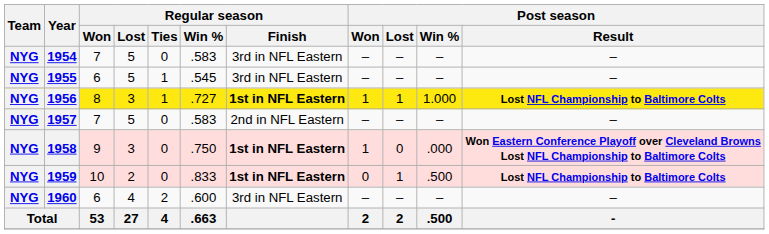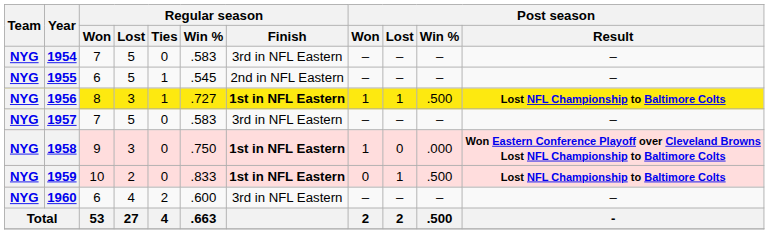 <table class="wikitable" style="font-size: 95%; text-align:center;">
 <tr>
 <th rowspan="2">Team</th>
 <th rowspan="2">Year</th>
 <th colspan="5">Regular season</th>
 <th colspan="4">Post season</th>
 </tr>
 <tr>
 <th>Won</th>
 <th>Lost</th>
 <th>Ties</th>
 <th>Win %</th>
 <th>Finish</th>
 <th>Won</th>
 <th>Lost</th>
 <th>Win %</th>
 <th>Result</th>
 </tr>
 <tr>
 <th><a href='#'>NYG</a></th>
 <th><a href='#'>1954</a></th>
 <td>7</td>
 <td>5</td>
 <td>0</td>
 <td>.583</td>
 <td>3rd in NFL Eastern</td>
 <td>–</td>
 <td>–</td>
 <td>–</td>
 <td>–</td>
 </tr>
 <tr>
 <th><a href='#'>NYG</a></th>
 <th><a href='#'>1955</a></th>
 <td>6</td>
 <td>5</td>
 <td>1</td>
 <td>.545</td>
-<td>3rd in NFL Eastern</td>
+<td>2nd in NFL Eastern</td>
 <td>–</td>
 <td>–</td>
 <td>–</td>
 <td>–</td>
 </tr>
 <tr ! style="background:#FDE910;">
 <th><a href='#'>NYG</a></th>
 <th><a href='#'>1956</a></th>
 <td>8</td>
 <td>3</td>
 <td>1</td>
 <td>.727</td>
 <td><strong>1st in NFL Eastern</strong></td>
 <td>1</td>
 <td>1</td>
-<td>1.000</td>
+<td>.500</td>
 <td><small><strong>Lost <a href='#'>NFL Championship</a> to <a href='#'>Baltimore Colts</a></strong></small></td>
 </tr>
 <tr>
 <th><a href='#'>NYG</a></th>
 <th><a href='#'>1957</a></th>
 <td>7</td>
 <td>5</td>
 <td>0</td>
 <td>.583</td>
-<td>2nd in NFL Eastern</td>
+<td>3rd in NFL Eastern</td>
 <td>–</td>
 <td>–</td>
 <td>–</td>
 <td>–</td>
 </tr>
 <tr style="background:#fdd;">
 <th><a href='#'>NYG</a></th>
 <th><a href='#'>1958</a></th>
 <td>9</td>
 <td>3</td>
 <td>0</td>
 <td>.750</td>
 <td><strong>1st in NFL Eastern</strong></td>
 <td>1</td>
 <td>0</td>
 <td>.000</td>
 <td><small><strong>Won <a href='#'>Eastern Conference Playoff</a> over <a href='#'>Cleveland Browns</a></strong><br><strong>Lost <a href='#'>NFL Championship</a> to <a href='#'>Baltimore Colts</a></strong></small></td>
 </tr>
 <tr style="background:#fdd;">
 <th><a href='#'>NYG</a></th>
 <th><a href='#'>1959</a></th>
 <td>10</td>
 <td>2</td>
 <td>0</td>
 <td>.833</td>
 <td><strong>1st in NFL Eastern</strong></td>
 <td>0</td>
 <td>1</td>
 <td>.500</td>
 <td><small><strong>Lost <a href='#'>NFL Championship</a> to <a href='#'>Baltimore Colts</a></strong></small></td>
 </tr>
 <tr>
 <th><a href='#'>NYG</a></th>
 <th><a href='#'>1960</a></th>
 <td>6</td>
 <td>4</td>
 <td>2</td>
 <td>.600</td>
 <td>3rd in NFL Eastern</td>
 <td>–</td>
 <td>–</td>
 <td>–</td>
 <td>–</td>
 </tr>
 <tr>
 <th colspan="2">Total</th>
 <th>53</th>
 <th>27</th>
 <th>4</th>
 <th>.663</th>
 <th></th>
 <th>2</th>
 <th>2</th>
 <th>.500</th>
 <th>-</th>
 </tr>
 <tr>
 </tr>
 </table>
